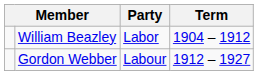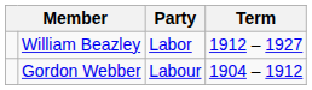 <table class="wikitable">
 <tr>
 <th colspan=2>Member</th>
 <th>Party</th>
 <th>Term</th>
 </tr>
 <tr>
 <td> </td>
 <td><a href='#'>William Beazley</a></td>
 <td><a href='#'>Labor</a></td>
-<td><a href='#'>1904</a> – <a href='#'>1912</a></td>
+<td><a href='#'>1912</a> – <a href='#'>1927</a></td>
 </tr>
 <tr>
 <td> </td>
 <td><a href='#'>Gordon Webber</a></td>
 <td><a href='#'>Labour</a></td>
-<td><a href='#'>1912</a> – <a href='#'>1927</a></td>
+<td><a href='#'>1904</a> – <a href='#'>1912</a></td>
 </tr>
 </table>
